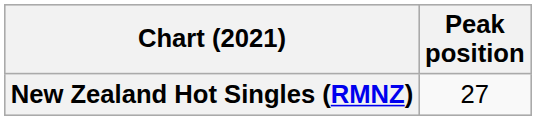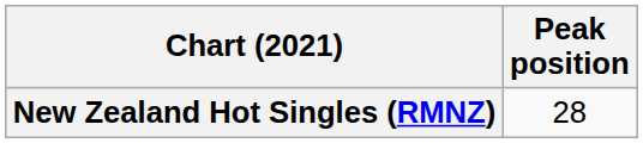 <table class="wikitable plainrowheaders" style="text-align:center">
 <tr>
 <th scope="col">Chart (2021)</th>
 <th scope="col">Peak<br>position</th>
 </tr>
 <tr>
 <th scope="row">New Zealand Hot Singles (<a href='#'>RMNZ</a>)</th>
-<td>27</td>
+<td>28</td>
 </tr>
 </table>
